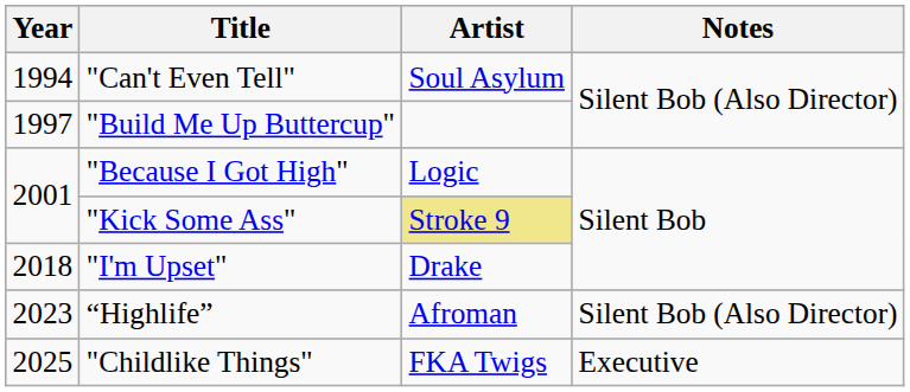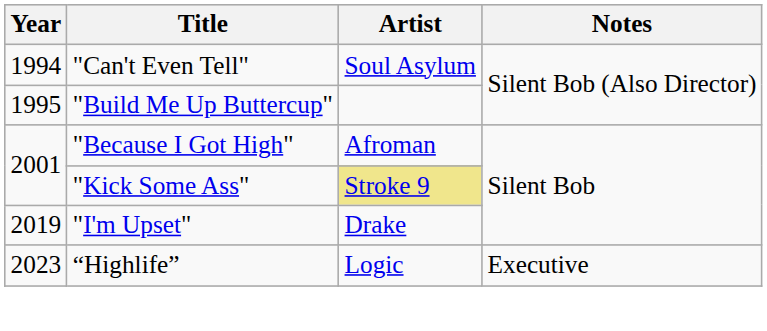 <table class="wikitable">
 <tr>
 <th>Year</th>
 <th>Title</th>
 <th>Artist</th>
 <th>Notes</th>
 </tr>
 <tr>
 <td>1994</td>
 <td>"Can't Even Tell"</td>
 <td><a href='#'>Soul Asylum</a></td>
 <td rowspan="2">Silent Bob (Also Director)</td>
 </tr>
 <tr>
-<td>1997</td>
+<td>1995</td>
 <td>"<a href='#'>Build Me Up Buttercup</a>"</td>
 <td></td>
 </tr>
 <tr>
 <td rowspan=2>2001</td>
 <td>"<a href='#'>Because I Got High</a>"</td>
-<td><a href='#'>Logic</a></td>
+<td><a href='#'>Afroman</a></td>
 <td rowspan="3">Silent Bob</td>
 </tr>
 <tr>
 <td>"<a href='#'>Kick Some Ass</a>"</td>
 <td style="background: khaki;"><a href='#'>Stroke 9</a></td>
 </tr>
 <tr>
-<td>2018</td>
+<td>2019</td>
 <td>"<a href='#'>I'm Upset</a>"</td>
 <td><a href='#'>Drake</a></td>
 </tr>
 <tr>
 <td>2023</td>
 <td>“Highlife”</td>
-<td><a href='#'>Afroman</a></td>
-<td>Silent Bob (Also Director)</td>
-</tr>
-<tr>
-<td>2025</td>
-<td>"Childlike Things"</td>
-<td><a href='#'>FKA Twigs</a></td>
+<td><a href='#'>Logic</a></td>
 <td>Executive</td>
 </tr>
 </table>
